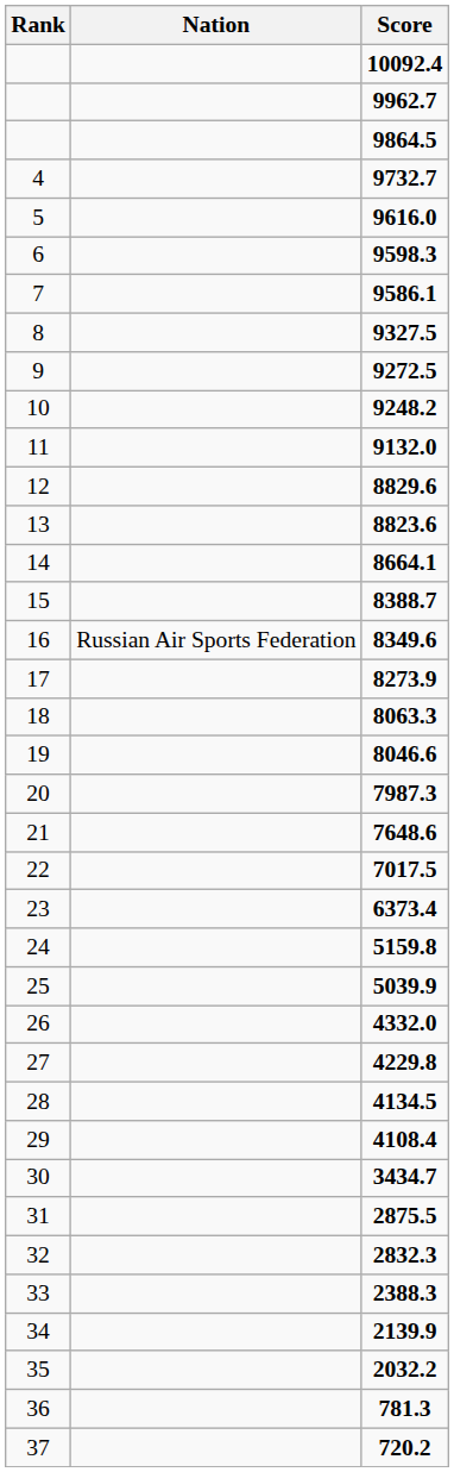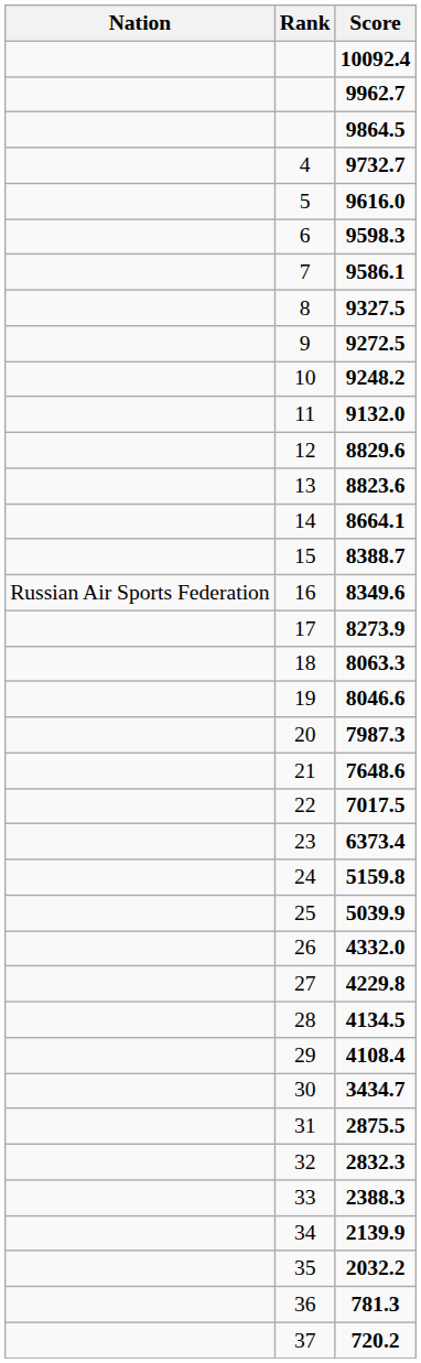 <table class="wikitable sortable" style="text-align:center; font-size:90%">
 <tr>
+<th>Nation</th>
 <th>Rank</th>
-<th>Nation</th>
 <th>Score</th>
 </tr>
 <tr>
+<td align=left></td>
 <td></td>
-<td align=left></td>
 <td><strong>10092.4</strong></td>
 </tr>
 <tr>
+<td align=left></td>
 <td></td>
-<td align=left></td>
 <td><strong>9962.7</strong></td>
 </tr>
 <tr>
+<td align=left></td>
 <td></td>
-<td align=left></td>
 <td><strong>9864.5</strong></td>
 </tr>
 <tr>
+<td align=left></td>
 <td>4</td>
-<td align=left></td>
 <td><strong>9732.7</strong></td>
 </tr>
 <tr>
+<td align=left></td>
 <td>5</td>
-<td align=left></td>
 <td><strong>9616.0</strong></td>
 </tr>
 <tr>
+<td align=left></td>
 <td>6</td>
-<td align=left></td>
 <td><strong>9598.3</strong></td>
 </tr>
 <tr>
+<td align=left></td>
 <td>7</td>
-<td align=left></td>
 <td><strong>9586.1</strong></td>
 </tr>
 <tr>
+<td align=left></td>
 <td>8</td>
-<td align=left></td>
 <td><strong>9327.5</strong></td>
 </tr>
 <tr>
+<td align=left></td>
 <td>9</td>
-<td align=left></td>
 <td><strong>9272.5</strong></td>
 </tr>
 <tr>
+<td align=left></td>
 <td>10</td>
-<td align=left></td>
 <td><strong>9248.2</strong></td>
 </tr>
 <tr>
+<td align=left></td>
 <td>11</td>
-<td align=left></td>
 <td><strong>9132.0</strong></td>
 </tr>
 <tr>
+<td align=left></td>
 <td>12</td>
-<td align=left></td>
 <td><strong>8829.6</strong></td>
 </tr>
 <tr>
+<td align=left></td>
 <td>13</td>
-<td align=left></td>
 <td><strong>8823.6</strong></td>
 </tr>
 <tr>
+<td align=left></td>
 <td>14</td>
-<td align=left></td>
 <td><strong>8664.1</strong></td>
 </tr>
 <tr>
+<td align=left></td>
 <td>15</td>
-<td align=left></td>
 <td><strong>8388.7</strong></td>
 </tr>
 <tr>
+<td align=left>Russian Air Sports Federation</td>
 <td>16</td>
-<td align=left>Russian Air Sports Federation</td>
 <td><strong>8349.6</strong></td>
 </tr>
 <tr>
+<td align=left></td>
 <td>17</td>
-<td align=left></td>
 <td><strong>8273.9</strong></td>
 </tr>
 <tr>
+<td align=left></td>
 <td>18</td>
-<td align=left></td>
 <td><strong>8063.3</strong></td>
 </tr>
 <tr>
+<td align=left></td>
 <td>19</td>
-<td align=left></td>
 <td><strong>8046.6</strong></td>
 </tr>
 <tr>
+<td align=left></td>
 <td>20</td>
-<td align=left></td>
 <td><strong>7987.3</strong></td>
 </tr>
 <tr>
+<td align=left></td>
 <td>21</td>
-<td align=left></td>
 <td><strong>7648.6</strong></td>
 </tr>
 <tr>
+<td align=left></td>
 <td>22</td>
-<td align=left></td>
 <td><strong>7017.5</strong></td>
 </tr>
 <tr>
+<td align=left></td>
 <td>23</td>
-<td align=left></td>
 <td><strong>6373.4</strong></td>
 </tr>
 <tr>
+<td align=left></td>
 <td>24</td>
-<td align=left></td>
 <td><strong>5159.8</strong></td>
 </tr>
 <tr>
+<td align=left></td>
 <td>25</td>
-<td align=left></td>
 <td><strong>5039.9</strong></td>
 </tr>
 <tr>
+<td align=left></td>
 <td>26</td>
-<td align=left></td>
 <td><strong>4332.0</strong></td>
 </tr>
 <tr>
+<td align=left></td>
 <td>27</td>
-<td align=left></td>
 <td><strong>4229.8</strong></td>
 </tr>
 <tr>
+<td align=left></td>
 <td>28</td>
-<td align=left></td>
 <td><strong>4134.5</strong></td>
 </tr>
 <tr>
+<td align=left></td>
 <td>29</td>
-<td align=left></td>
 <td><strong>4108.4</strong></td>
 </tr>
 <tr>
+<td align=left></td>
 <td>30</td>
-<td align=left></td>
 <td><strong>3434.7</strong></td>
 </tr>
 <tr>
+<td align=left></td>
 <td>31</td>
-<td align=left></td>
 <td><strong>2875.5</strong></td>
 </tr>
 <tr>
+<td align=left></td>
 <td>32</td>
-<td align=left></td>
 <td><strong>2832.3</strong></td>
 </tr>
 <tr>
+<td align=left></td>
 <td>33</td>
-<td align=left></td>
 <td><strong>2388.3</strong></td>
 </tr>
 <tr>
+<td align=left></td>
 <td>34</td>
-<td align=left></td>
 <td><strong>2139.9</strong></td>
 </tr>
 <tr>
+<td align=left></td>
 <td>35</td>
-<td align=left></td>
 <td><strong>2032.2</strong></td>
 </tr>
 <tr>
+<td align=left></td>
 <td>36</td>
-<td align=left></td>
 <td><strong>781.3</strong></td>
 </tr>
 <tr>
+<td align=left></td>
 <td>37</td>
-<td align=left></td>
 <td><strong>720.2</strong></td>
 </tr>
 </table>
